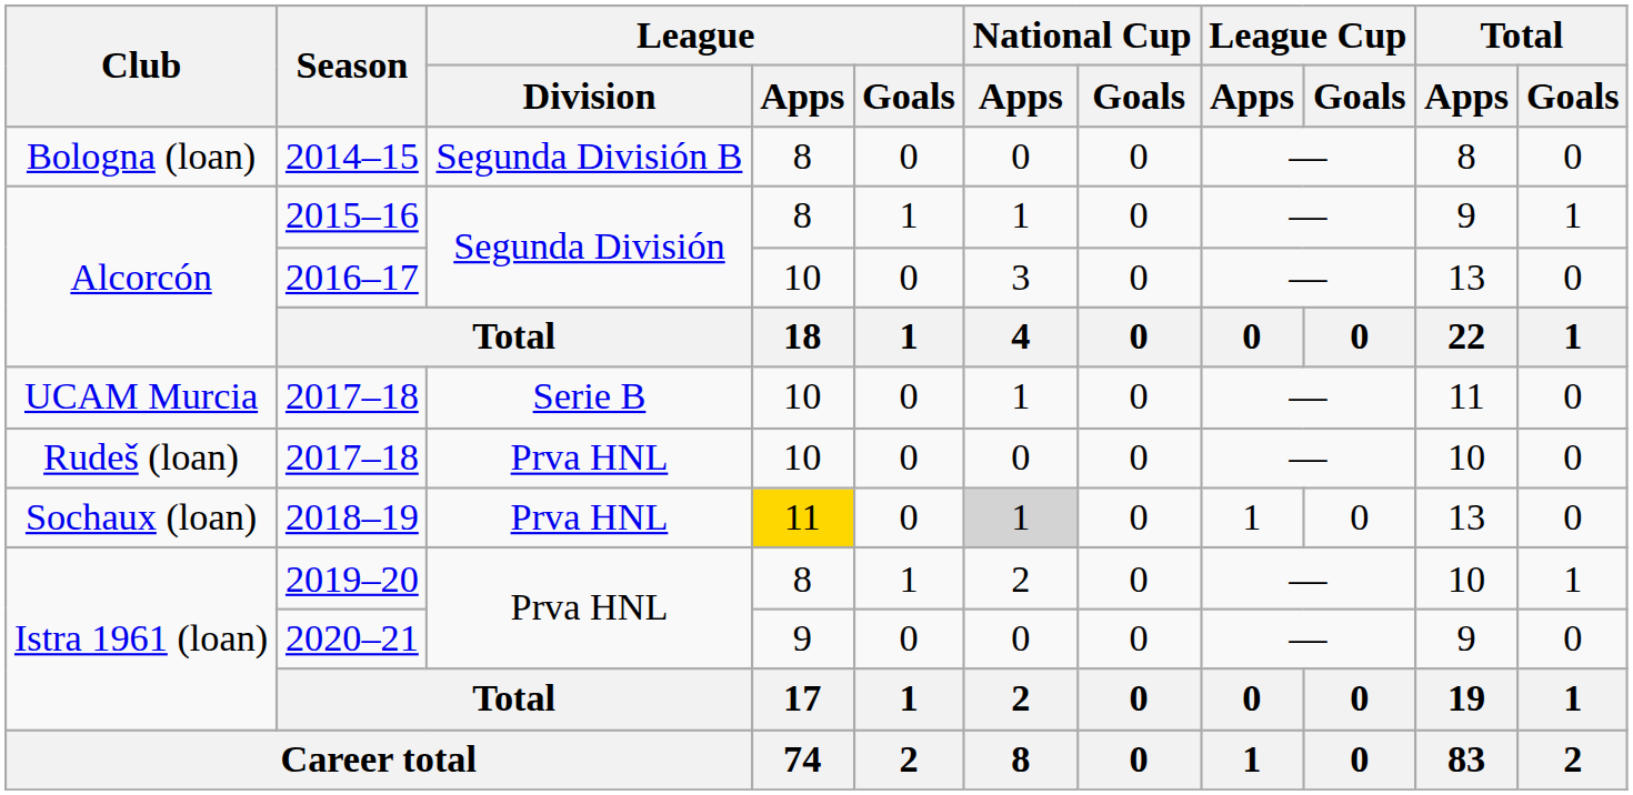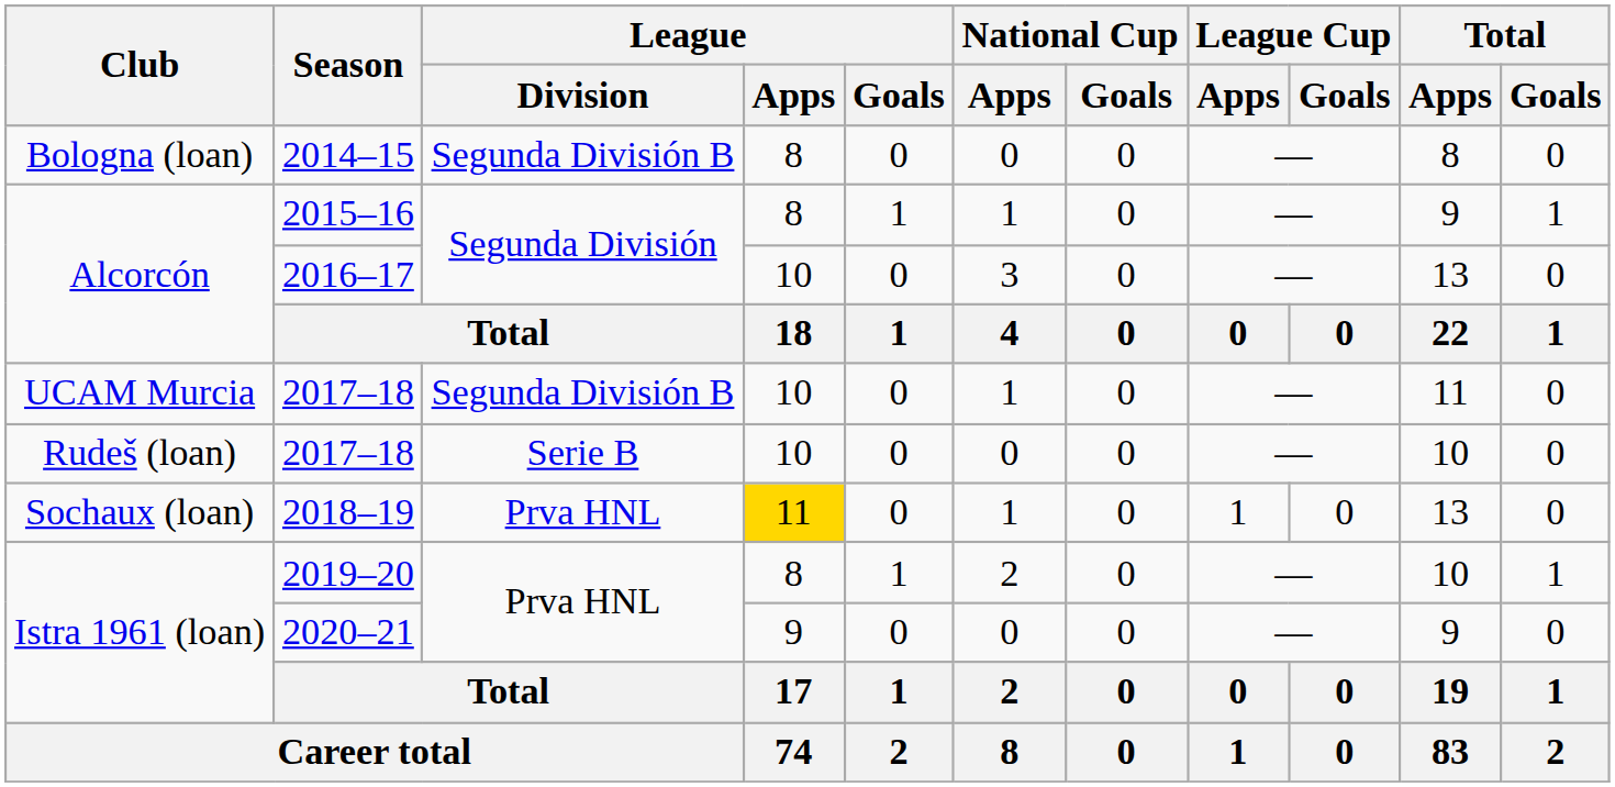 <table class="wikitable" style="text-align:center">
 <tr>
 <th rowspan="2">Club</th>
 <th rowspan="2">Season</th>
 <th colspan="3">League</th>
 <th colspan="2">National Cup</th>
 <th colspan="2">League Cup</th>
 <th colspan="2">Total</th>
 </tr>
 <tr>
 <th>Division</th>
 <th>Apps</th>
 <th>Goals</th>
 <th>Apps</th>
 <th>Goals</th>
 <th>Apps</th>
 <th>Goals</th>
 <th>Apps</th>
 <th>Goals</th>
 </tr>
 <tr>
 <td><a href='#'>Bologna</a> (loan)</td>
 <td><a href='#'>2014–15</a></td>
 <td><a href='#'>Segunda División B</a></td>
 <td>8</td>
 <td>0</td>
 <td>0</td>
 <td>0</td>
 <td colspan="2">—</td>
 <td>8</td>
 <td>0</td>
 </tr>
 <tr>
 <td rowspan="3"><a href='#'>Alcorcón</a></td>
 <td><a href='#'>2015–16</a></td>
 <td rowspan="2"><a href='#'>Segunda División</a></td>
 <td>8</td>
 <td>1</td>
 <td>1</td>
 <td>0</td>
 <td colspan="2">—</td>
 <td>9</td>
 <td>1</td>
 </tr>
 <tr>
 <td><a href='#'>2016–17</a></td>
 <td>10</td>
 <td>0</td>
 <td>3</td>
 <td>0</td>
 <td colspan="2">—</td>
 <td>13</td>
 <td>0</td>
 </tr>
 <tr>
 <th colspan="2">Total</th>
 <th>18</th>
 <th>1</th>
 <th>4</th>
 <th>0</th>
 <th>0</th>
 <th>0</th>
 <th>22</th>
 <th>1</th>
 </tr>
 <tr>
 <td><a href='#'>UCAM Murcia</a></td>
 <td><a href='#'>2017–18</a></td>
-<td><a href='#'>Serie B</a></td>
+<td><a href='#'>Segunda División B</a></td>
 <td>10</td>
 <td>0</td>
 <td>1</td>
 <td>0</td>
 <td colspan="2">—</td>
 <td>11</td>
 <td>0</td>
 </tr>
 <tr>
 <td><a href='#'>Rudeš</a> (loan)</td>
 <td><a href='#'>2017–18</a></td>
-<td><a href='#'>Prva HNL</a></td>
+<td><a href='#'>Serie B</a></td>
 <td>10</td>
 <td>0</td>
 <td>0</td>
 <td>0</td>
 <td colspan="2">—</td>
 <td>10</td>
 <td>0</td>
 </tr>
 <tr>
 <td><a href='#'>Sochaux</a> (loan)</td>
 <td><a href='#'>2018–19</a></td>
 <td><a href='#'>Prva HNL</a></td>
 <td style="background: gold;">11</td>
 <td>0</td>
-<td style="background: lightgrey;">1</td>
+<td>1</td>
 <td>0</td>
 <td>1</td>
 <td>0</td>
 <td>13</td>
 <td>0</td>
 </tr>
 <tr>
 <td rowspan="3"><a href='#'>Istra 1961</a> (loan)</td>
 <td><a href='#'>2019–20</a></td>
 <td rowspan="2">Prva HNL</td>
 <td>8</td>
 <td>1</td>
 <td>2</td>
 <td>0</td>
 <td colspan="2">—</td>
 <td>10</td>
 <td>1</td>
 </tr>
 <tr>
 <td><a href='#'>2020–21</a></td>
 <td>9</td>
 <td>0</td>
 <td>0</td>
 <td>0</td>
 <td colspan="2">—</td>
 <td>9</td>
 <td>0</td>
 </tr>
 <tr>
 <th colspan="2">Total</th>
 <th>17</th>
 <th>1</th>
 <th>2</th>
 <th>0</th>
 <th>0</th>
 <th>0</th>
 <th>19</th>
 <th>1</th>
 </tr>
 <tr>
 <th colspan="3">Career total</th>
 <th>74</th>
 <th>2</th>
 <th>8</th>
 <th>0</th>
 <th>1</th>
 <th>0</th>
 <th>83</th>
 <th>2</th>
 </tr>
 </table>
